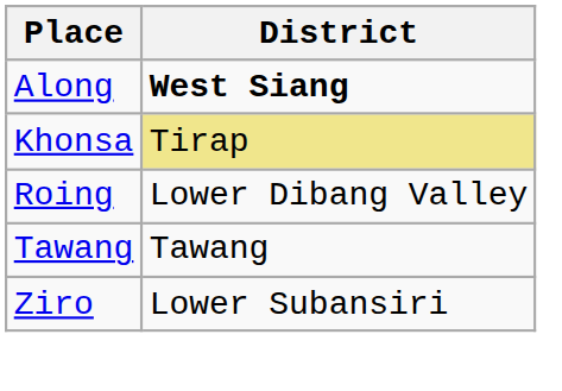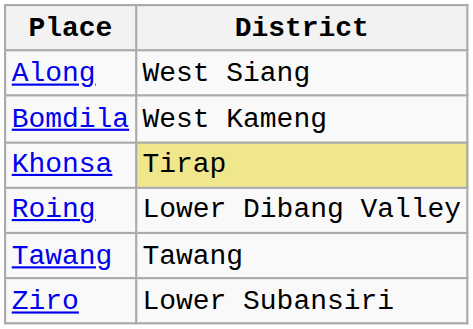 <table class="wikitable sortable">
 <tr>
 <th>Place</th>
 <th>District</th>
 </tr>
 <tr>
 <td><a href='#'>Along</a></td>
-<td><strong>West Siang</strong></td>
+<td>West Siang</td>
+</tr>
+<tr>
+<td><a href='#'>Bomdila</a></td>
+<td>West Kameng</td>
 </tr>
 <tr>
 <td><a href='#'>Khonsa</a></td>
 <td style="background: khaki;">Tirap</td>
 </tr>
 <tr>
 <td><a href='#'>Roing</a></td>
 <td>Lower Dibang Valley</td>
 </tr>
 <tr>
 <td><a href='#'>Tawang</a></td>
 <td>Tawang</td>
 </tr>
 <tr>
 <td><a href='#'>Ziro</a></td>
 <td>Lower Subansiri</td>
 </tr>
 </table>
